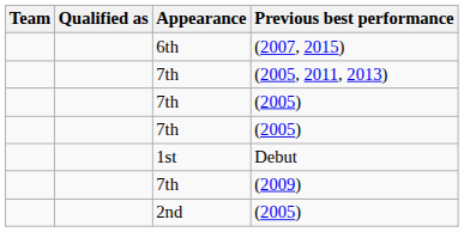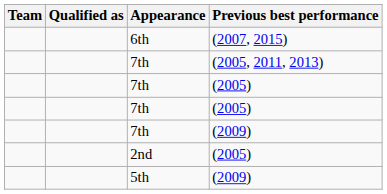 <table class="wikitable sortable">
 <tr>
 <th>Team</th>
 <th>Qualified as</th>
 <th data-sort-type="number">Appearance</th>
 <th>Previous best performance</th>
 </tr>
 <tr>
 <td></td>
 <td></td>
 <td>6th</td>
 <td> (<a href='#'>2007</a>, <a href='#'>2015</a>)</td>
 </tr>
 <tr>
 <td></td>
 <td></td>
 <td>7th</td>
 <td> (<a href='#'>2005</a>, <a href='#'>2011</a>, <a href='#'>2013</a>)</td>
 </tr>
 <tr>
 <td></td>
 <td></td>
 <td>7th</td>
 <td> (<a href='#'>2005</a>)</td>
 </tr>
 <tr>
 <td></td>
 <td></td>
 <td>7th</td>
 <td> (<a href='#'>2005</a>)</td>
 </tr>
 <tr>
 <td></td>
 <td></td>
-<td>1st</td>
-<td>Debut</td>
-</tr>
-<tr>
-<td></td>
-<td></td>
 <td>7th</td>
 <td> (<a href='#'>2009</a>)</td>
 </tr>
 <tr>
 <td></td>
 <td></td>
 <td>2nd</td>
 <td> (<a href='#'>2005</a>)</td>
 </tr>
+<tr>
+<td></td>
+<td></td>
+<td>5th</td>
+<td> (<a href='#'>2009</a>)</td>
+</tr>
 </table>
